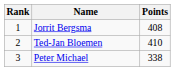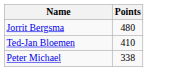 <table class="wikitable" border="1">
 <tr>
-<th width=30>Rank</th>
 <th width=170>Name</th>
 <th width=25>Points</th>
 </tr>
 <tr align="center">
-<td>1</td>
 <td align="left"> <a href='#'>Jorrit Bergsma</a></td>
-<td>408</td>
+<td>480</td>
 </tr>
 <tr align="center">
-<td>2</td>
 <td align="left"> <a href='#'>Ted-Jan Bloemen</a></td>
 <td>410</td>
 </tr>
 <tr align="center">
-<td>3</td>
 <td align="left"> <a href='#'>Peter Michael</a></td>
 <td>338</td>
 </tr>
 </table>
